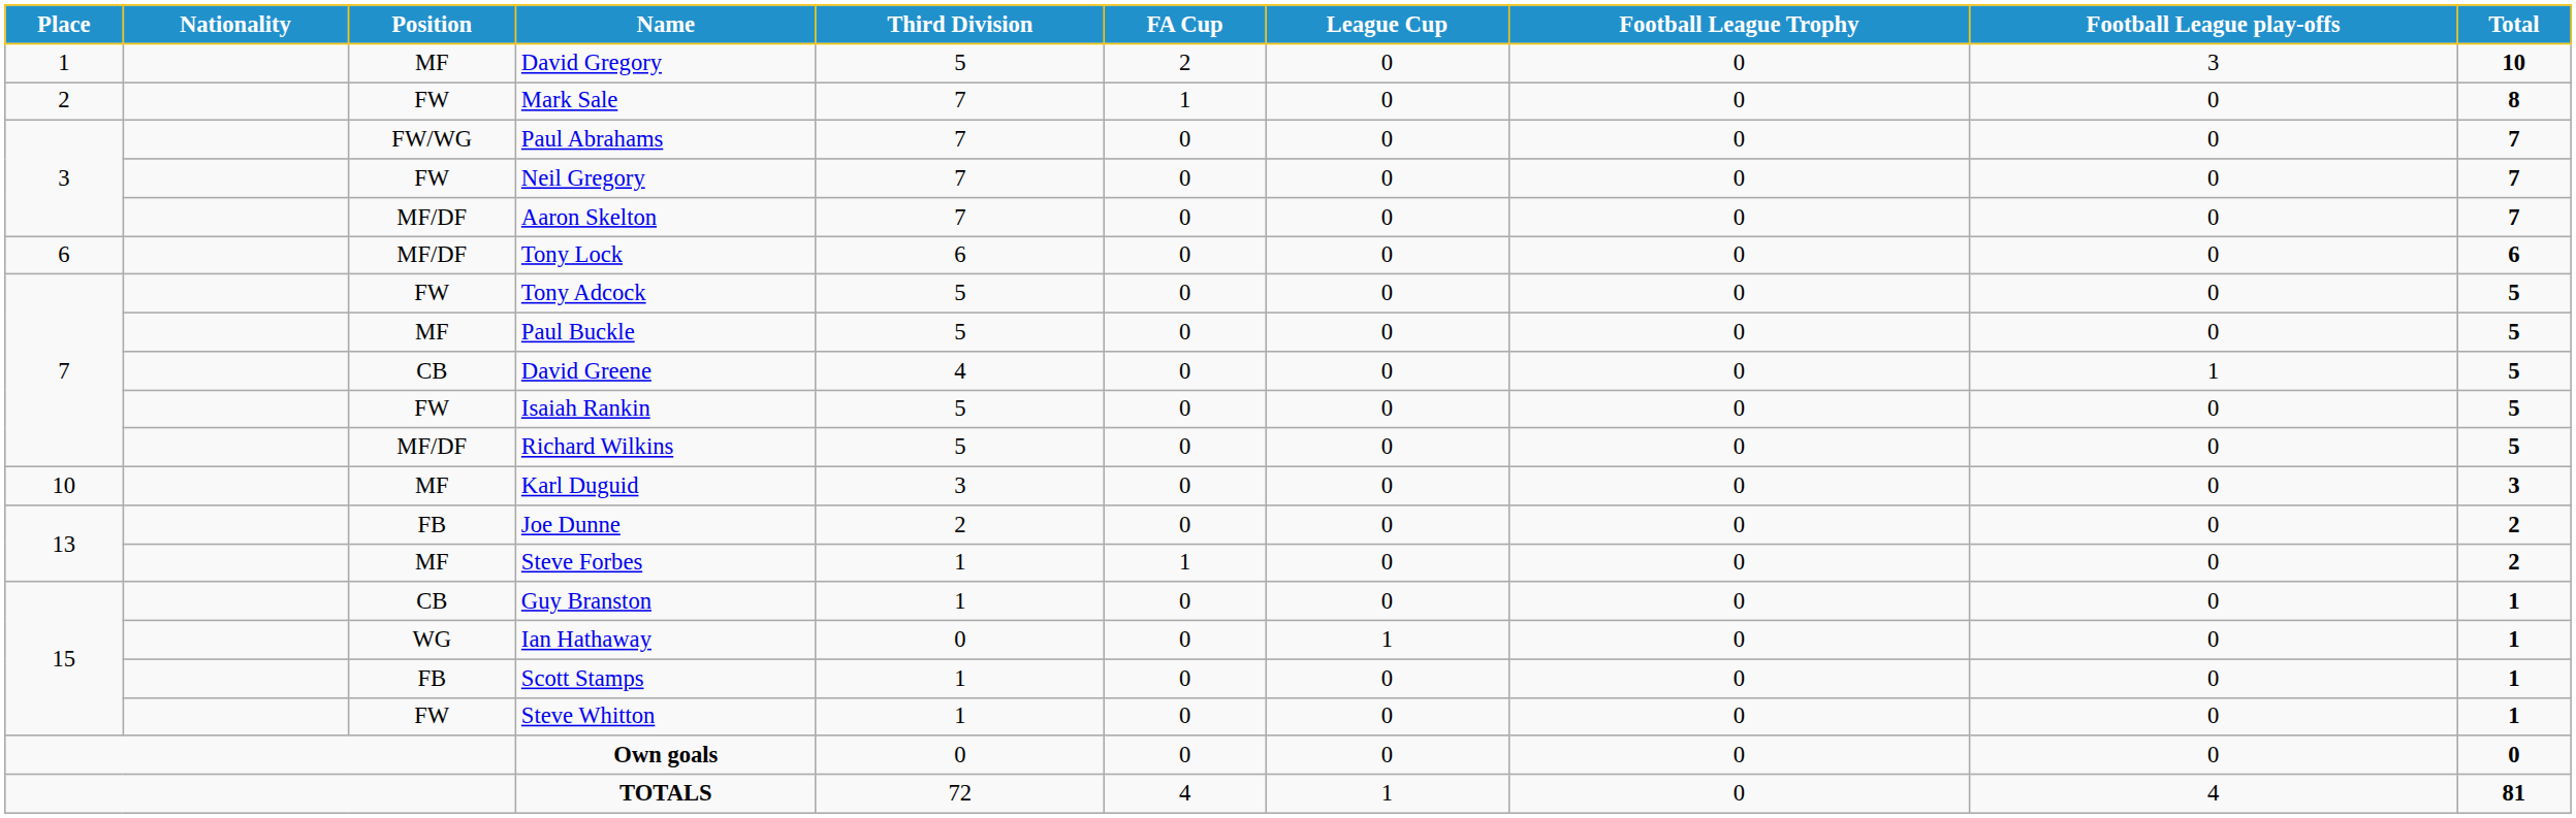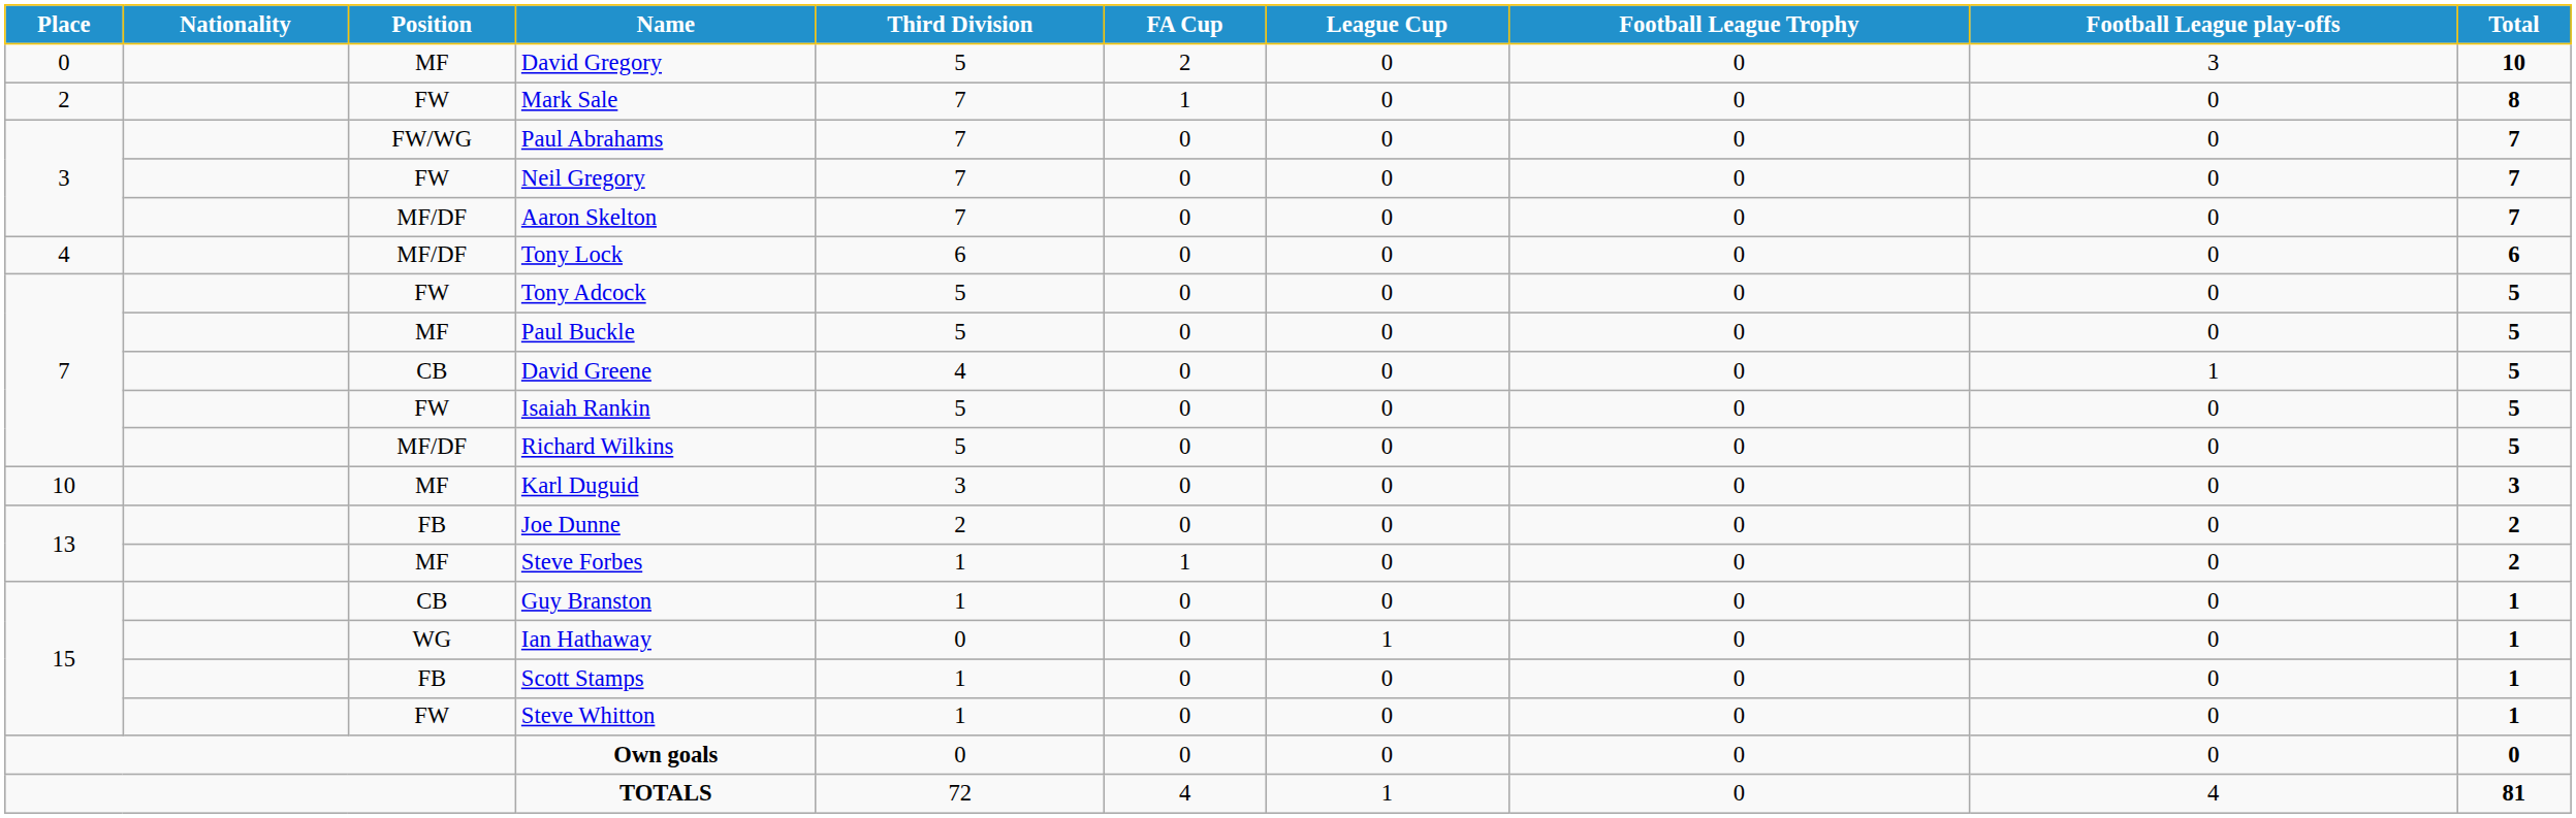 <table class="wikitable" style="text-align:center; font-size:90%; width:100%;">
 <tr>
 <th style="background:#2191CC; color:white; border:1px solid #F7C408; text-align:center;">Place</th>
 <th style="background:#2191CC; color:white; border:1px solid #F7C408; text-align:center;">Nationality</th>
 <th style="background:#2191CC; color:white; border:1px solid #F7C408; text-align:center;">Position</th>
 <th style="background:#2191CC; color:white; border:1px solid #F7C408; text-align:center;">Name</th>
 <th style="background:#2191CC; color:white; border:1px solid #F7C408; text-align:center;">Third Division</th>
 <th style="background:#2191CC; color:white; border:1px solid #F7C408; text-align:center;">FA Cup</th>
 <th style="background:#2191CC; color:white; border:1px solid #F7C408; text-align:center;">League Cup</th>
 <th style="background:#2191CC; color:white; border:1px solid #F7C408; text-align:center;">Football League Trophy</th>
 <th style="background:#2191CC; color:white; border:1px solid #F7C408; text-align:center;">Football League play-offs</th>
 <th style="background:#2191CC; color:white; border:1px solid #F7C408; text-align:center;">Total</th>
 </tr>
 <tr>
-<td>1</td>
+<td>0</td>
 <td></td>
 <td>MF</td>
 <td align="left"><a href='#'>David Gregory</a></td>
 <td>5</td>
 <td>2</td>
 <td>0</td>
 <td>0</td>
 <td>3</td>
 <td><strong>10</strong></td>
 </tr>
 <tr>
 <td>2</td>
 <td></td>
 <td>FW</td>
 <td align="left"><a href='#'>Mark Sale</a></td>
 <td>7</td>
 <td>1</td>
 <td>0</td>
 <td>0</td>
 <td>0</td>
 <td><strong>8</strong></td>
 </tr>
 <tr>
 <td rowspan=3>3</td>
 <td></td>
 <td>FW/WG</td>
 <td align="left"><a href='#'>Paul Abrahams</a></td>
 <td>7</td>
 <td>0</td>
 <td>0</td>
 <td>0</td>
 <td>0</td>
 <td><strong>7</strong></td>
 </tr>
 <tr>
 <td></td>
 <td>FW</td>
 <td align="left"><a href='#'>Neil Gregory</a></td>
 <td>7</td>
 <td>0</td>
 <td>0</td>
 <td>0</td>
 <td>0</td>
 <td><strong>7</strong></td>
 </tr>
 <tr>
 <td></td>
 <td>MF/DF</td>
 <td align="left"><a href='#'>Aaron Skelton</a></td>
 <td>7</td>
 <td>0</td>
 <td>0</td>
 <td>0</td>
 <td>0</td>
 <td><strong>7</strong></td>
 </tr>
 <tr>
-<td>6</td>
+<td>4</td>
 <td></td>
 <td>MF/DF</td>
 <td align="left"><a href='#'>Tony Lock</a></td>
 <td>6</td>
 <td>0</td>
 <td>0</td>
 <td>0</td>
 <td>0</td>
 <td><strong>6</strong></td>
 </tr>
 <tr>
 <td rowspan=5>7</td>
 <td></td>
 <td>FW</td>
 <td align="left"><a href='#'>Tony Adcock</a></td>
 <td>5</td>
 <td>0</td>
 <td>0</td>
 <td>0</td>
 <td>0</td>
 <td><strong>5</strong></td>
 </tr>
 <tr>
 <td></td>
 <td>MF</td>
 <td align="left"><a href='#'>Paul Buckle</a></td>
 <td>5</td>
 <td>0</td>
 <td>0</td>
 <td>0</td>
 <td>0</td>
 <td><strong>5</strong></td>
 </tr>
 <tr>
 <td></td>
 <td>CB</td>
 <td align="left"><a href='#'>David Greene</a></td>
 <td>4</td>
 <td>0</td>
 <td>0</td>
 <td>0</td>
 <td>1</td>
 <td><strong>5</strong></td>
 </tr>
 <tr>
 <td></td>
 <td>FW</td>
 <td align="left"><a href='#'>Isaiah Rankin</a></td>
 <td>5</td>
 <td>0</td>
 <td>0</td>
 <td>0</td>
 <td>0</td>
 <td><strong>5</strong></td>
 </tr>
 <tr>
 <td></td>
 <td>MF/DF</td>
 <td align="left"><a href='#'>Richard Wilkins</a></td>
 <td>5</td>
 <td>0</td>
 <td>0</td>
 <td>0</td>
 <td>0</td>
 <td><strong>5</strong></td>
 </tr>
 <tr>
 <td>10</td>
 <td></td>
 <td>MF</td>
 <td align="left"><a href='#'>Karl Duguid</a></td>
 <td>3</td>
 <td>0</td>
 <td>0</td>
 <td>0</td>
 <td>0</td>
 <td><strong>3</strong></td>
 </tr>
 <tr>
 <td rowspan=2>13</td>
 <td></td>
 <td>FB</td>
 <td align="left"><a href='#'>Joe Dunne</a></td>
 <td>2</td>
 <td>0</td>
 <td>0</td>
 <td>0</td>
 <td>0</td>
 <td><strong>2</strong></td>
 </tr>
 <tr>
 <td></td>
 <td>MF</td>
 <td align="left"><a href='#'>Steve Forbes</a></td>
 <td>1</td>
 <td>1</td>
 <td>0</td>
 <td>0</td>
 <td>0</td>
 <td><strong>2</strong></td>
 </tr>
 <tr>
 <td rowspan=4>15</td>
 <td></td>
 <td>CB</td>
 <td align="left"><a href='#'>Guy Branston</a></td>
 <td>1</td>
 <td>0</td>
 <td>0</td>
 <td>0</td>
 <td>0</td>
 <td><strong>1</strong></td>
 </tr>
 <tr>
 <td></td>
 <td>WG</td>
 <td align="left"><a href='#'>Ian Hathaway</a></td>
 <td>0</td>
 <td>0</td>
 <td>1</td>
 <td>0</td>
 <td>0</td>
 <td><strong>1</strong></td>
 </tr>
 <tr>
 <td></td>
 <td>FB</td>
 <td align="left"><a href='#'>Scott Stamps</a></td>
 <td>1</td>
 <td>0</td>
 <td>0</td>
 <td>0</td>
 <td>0</td>
 <td><strong>1</strong></td>
 </tr>
 <tr>
 <td></td>
 <td>FW</td>
 <td align="left"><a href='#'>Steve Whitton</a></td>
 <td>1</td>
 <td>0</td>
 <td>0</td>
 <td>0</td>
 <td>0</td>
 <td><strong>1</strong></td>
 </tr>
 <tr>
 <td colspan="3"></td>
 <td><strong>Own goals</strong></td>
 <td>0</td>
 <td>0</td>
 <td>0</td>
 <td>0</td>
 <td>0</td>
 <td><strong>0</strong></td>
 </tr>
 <tr>
 <td colspan="3"></td>
 <td><strong>TOTALS</strong></td>
 <td>72</td>
 <td>4</td>
 <td>1</td>
 <td>0</td>
 <td>4</td>
 <td><strong>81</strong></td>
 </tr>
 </table>
